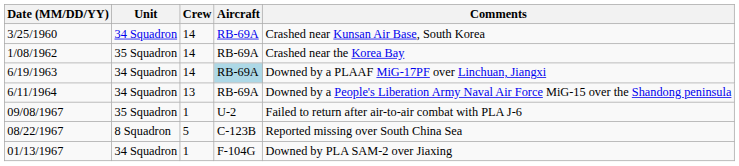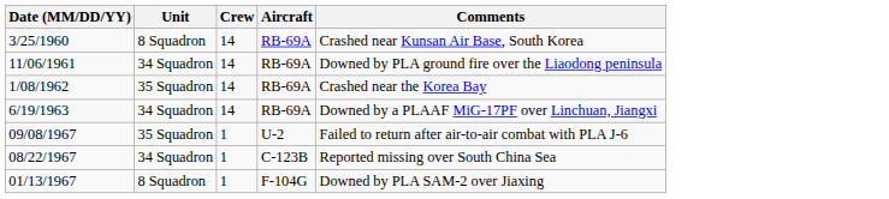 <table class="wikitable">
 <tr>
 <th>Date (MM/DD/YY)</th>
 <th>Unit</th>
 <th>Crew</th>
 <th>Aircraft</th>
 <th>Comments</th>
 </tr>
 <tr>
 <td>3/25/1960</td>
-<td><a href='#'>34 Squadron</a></td>
+<td>8 Squadron</td>
 <td>14</td>
 <td><a href='#'>RB-69A</a></td>
 <td>Crashed near <a href='#'>Kunsan Air Base</a>, South Korea</td>
+</tr>
+<tr>
+<td>11/06/1961</td>
+<td>34 Squadron</td>
+<td>14</td>
+<td>RB-69A</td>
+<td>Downed by PLA ground fire over the <a href='#'>Liaodong peninsula</a></td>
 </tr>
 <tr>
 <td>1/08/1962</td>
 <td>35 Squadron</td>
 <td>14</td>
 <td>RB-69A</td>
 <td>Crashed near the <a href='#'>Korea Bay</a></td>
 </tr>
 <tr>
 <td>6/19/1963</td>
 <td>34 Squadron</td>
 <td>14</td>
-<td style="background: lightblue;">RB-69A</td>
+<td>RB-69A</td>
 <td>Downed by a PLAAF <a href='#'>MiG-17PF</a> over <a href='#'>Linchuan, Jiangxi</a></td>
-</tr>
-<tr>
-<td>6/11/1964</td>
-<td>34 Squadron</td>
-<td>13</td>
-<td>RB-69A</td>
-<td>Downed by a <a href='#'>People's Liberation Army Naval Air Force</a> MiG-15 over the <a href='#'>Shandong peninsula</a></td>
 </tr>
 <tr>
 <td>09/08/1967</td>
 <td>35 Squadron</td>
 <td>1</td>
 <td>U-2</td>
 <td>Failed to return after air-to-air combat with PLA J-6</td>
 </tr>
 <tr>
 <td>08/22/1967</td>
-<td>8 Squadron</td>
-<td>5</td>
+<td>34 Squadron</td>
+<td>1</td>
 <td>C-123B</td>
 <td>Reported missing over South China Sea</td>
 </tr>
 <tr>
 <td>01/13/1967</td>
-<td>34 Squadron</td>
+<td>8 Squadron</td>
 <td>1</td>
 <td>F-104G</td>
 <td>Downed by PLA SAM-2 over Jiaxing</td>
 </tr>
 </table>
